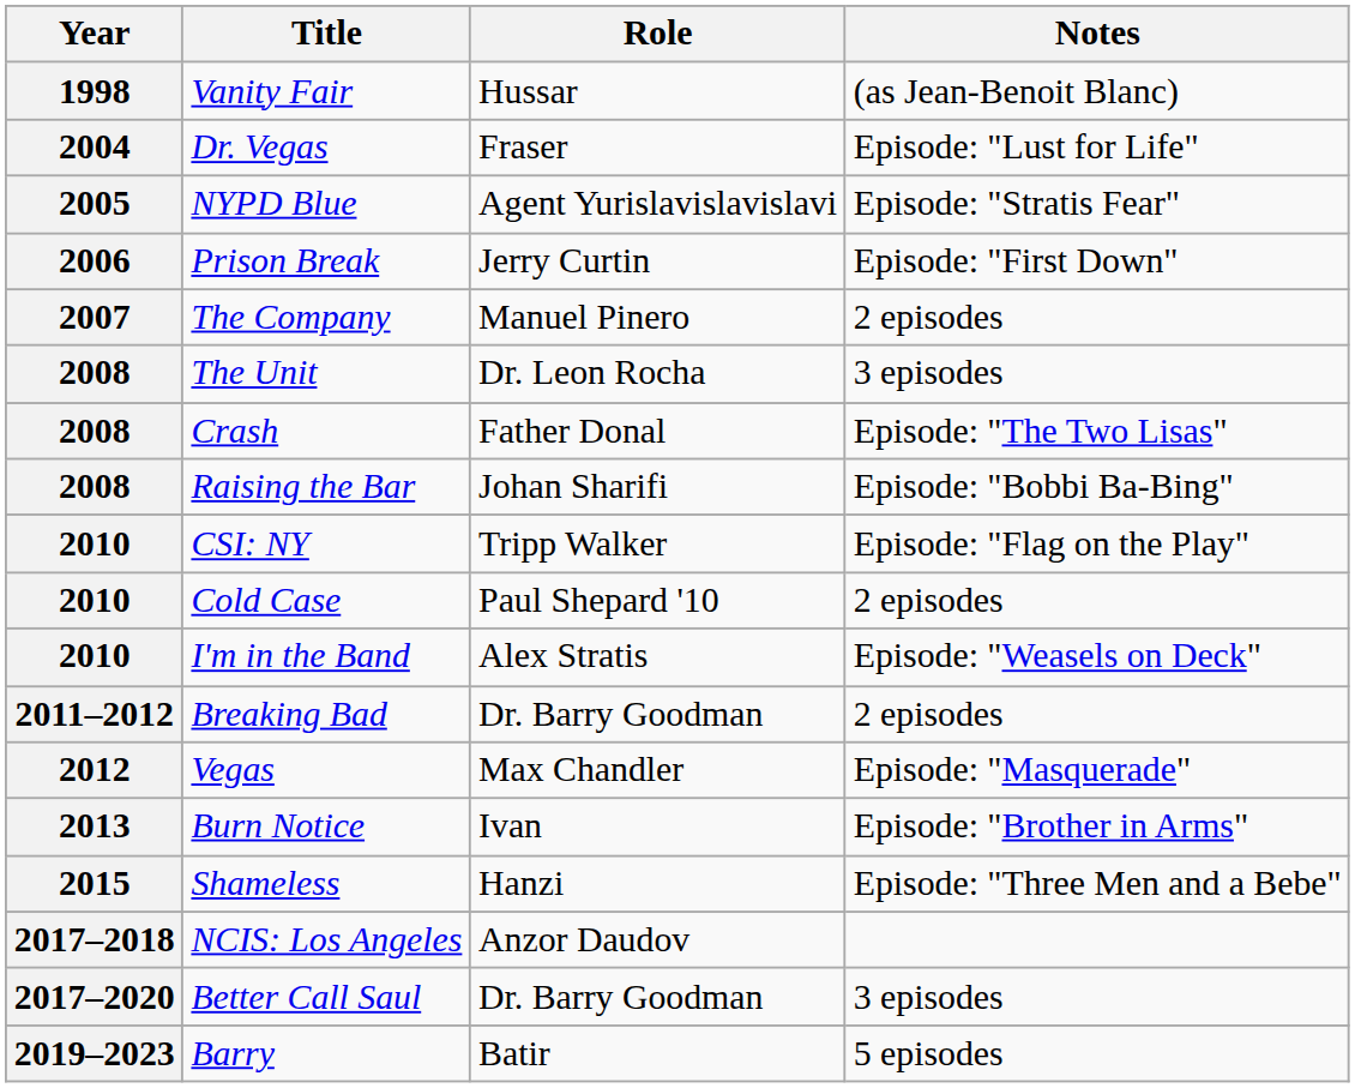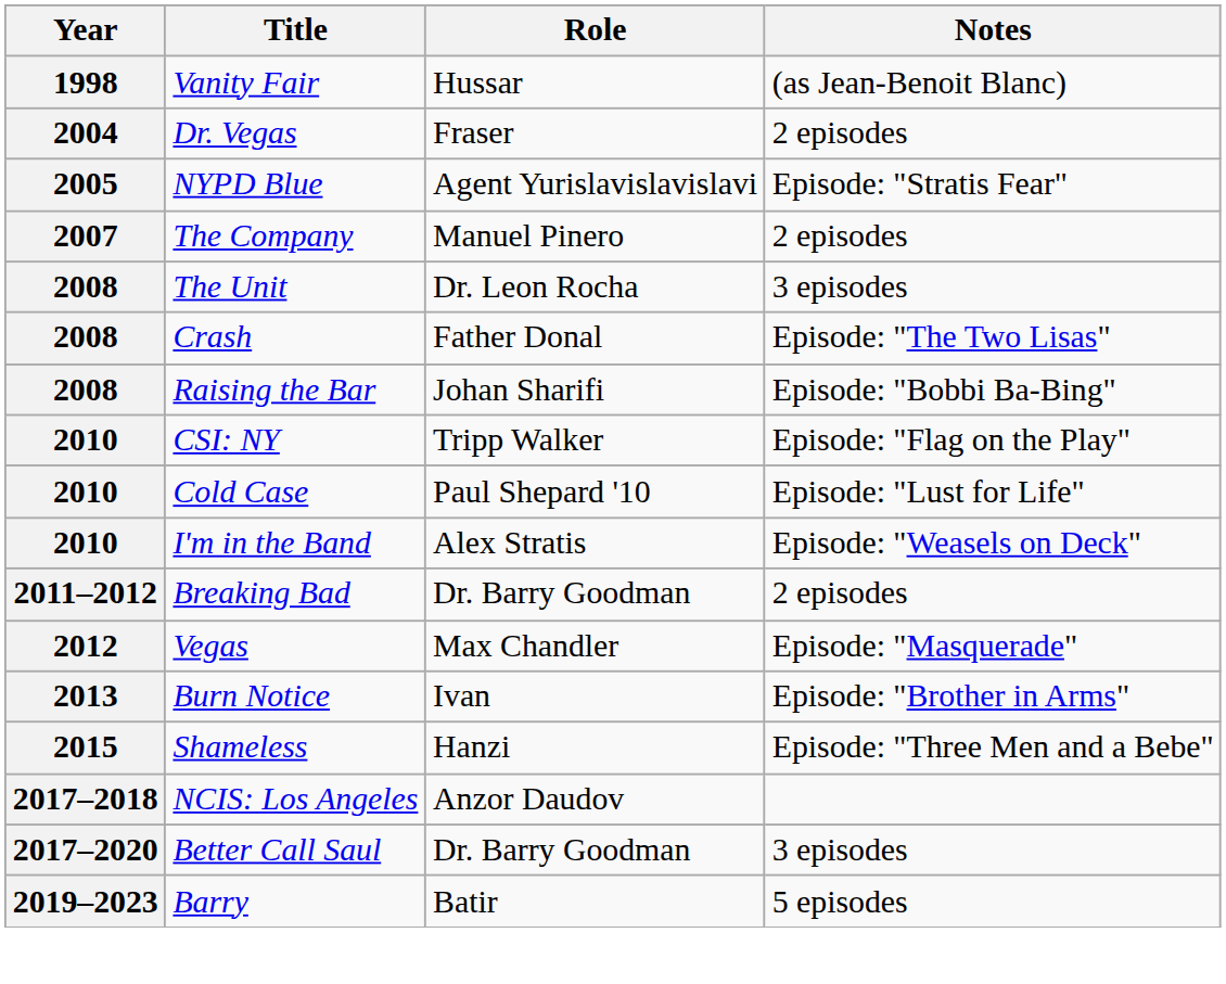 <table class = "wikitable sortable plainrowheaders">
 <tr>
 <th scope="col">Year</th>
 <th scope="col">Title</th>
 <th scope="col">Role</th>
 <th scope="col">Notes</th>
 </tr>
 <tr>
 <th scope="row">1998</th>
 <td><em><a href='#'>Vanity Fair</a></em></td>
 <td>Hussar</td>
 <td>(as Jean-Benoit Blanc)</td>
 </tr>
 <tr>
 <th scope="row">2004</th>
 <td><em><a href='#'>Dr. Vegas</a></em></td>
 <td>Fraser</td>
-<td>Episode: "Lust for Life"</td>
+<td>2 episodes</td>
 </tr>
 <tr>
 <th scope="row">2005</th>
 <td><em><a href='#'>NYPD Blue</a></em></td>
 <td>Agent Yurislavislavislavi</td>
 <td>Episode: "Stratis Fear"</td>
-</tr>
-<tr>
-<th scope="row">2006</th>
-<td><em><a href='#'>Prison Break</a></em></td>
-<td>Jerry Curtin</td>
-<td>Episode: "First Down"</td>
 </tr>
 <tr>
 <th scope="row">2007</th>
 <td><em><a href='#'>The Company</a></em></td>
 <td>Manuel Pinero</td>
 <td>2 episodes</td>
 </tr>
 <tr>
 <th scope="row">2008</th>
 <td><em><a href='#'>The Unit</a></em></td>
 <td>Dr. Leon Rocha</td>
 <td>3 episodes</td>
 </tr>
 <tr>
 <th scope="row">2008</th>
 <td><em><a href='#'>Crash</a></em></td>
 <td>Father Donal</td>
 <td>Episode: "<a href='#'>The Two Lisas</a>"</td>
 </tr>
 <tr>
 <th scope="row">2008</th>
 <td><em><a href='#'>Raising the Bar</a></em></td>
 <td>Johan Sharifi</td>
 <td>Episode: "Bobbi Ba-Bing"</td>
 </tr>
 <tr>
 <th scope="row">2010</th>
 <td><em><a href='#'>CSI: NY</a></em></td>
 <td>Tripp Walker</td>
 <td>Episode: "Flag on the Play"</td>
 </tr>
 <tr>
 <th scope="row">2010</th>
 <td><em><a href='#'>Cold Case</a></em></td>
 <td>Paul Shepard '10</td>
-<td>2 episodes</td>
+<td>Episode: "Lust for Life"</td>
 </tr>
 <tr>
 <th scope="row">2010</th>
 <td><em><a href='#'>I'm in the Band</a></em></td>
 <td>Alex Stratis</td>
 <td>Episode: "<a href='#'>Weasels on Deck</a>"</td>
 </tr>
 <tr>
 <th scope="row">2011–2012</th>
 <td><em><a href='#'>Breaking Bad</a></em></td>
 <td>Dr. Barry Goodman</td>
 <td>2 episodes</td>
 </tr>
 <tr>
 <th scope="row">2012</th>
 <td><em><a href='#'>Vegas</a></em></td>
 <td>Max Chandler</td>
 <td>Episode: "<a href='#'>Masquerade</a>"</td>
 </tr>
 <tr>
 <th scope="row">2013</th>
 <td><em><a href='#'>Burn Notice</a></em></td>
 <td>Ivan</td>
 <td>Episode: "<a href='#'>Brother in Arms</a>"</td>
 </tr>
 <tr>
 <th scope="row">2015</th>
 <td><em><a href='#'>Shameless</a></em></td>
 <td>Hanzi</td>
 <td>Episode: "Three Men and a Bebe"</td>
 </tr>
 <tr>
 <th scope="row">2017–2018</th>
 <td><em><a href='#'>NCIS: Los Angeles</a></em></td>
 <td>Anzor Daudov</td>
 <td></td>
 </tr>
 <tr>
 <th scope="row">2017–2020</th>
 <td><em><a href='#'>Better Call Saul</a></em></td>
 <td>Dr. Barry Goodman</td>
 <td>3 episodes</td>
 </tr>
 <tr>
 <th scope="row">2019–2023</th>
 <td><em><a href='#'>Barry</a></em></td>
 <td>Batir</td>
 <td>5 episodes</td>
 </tr>
 </table>
